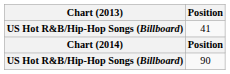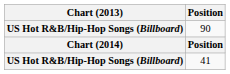 <table class="wikitable plainrowheaders" style="text-align:center">
 <tr>
 <th scope="col">Chart (2013)</th>
 <th scope="col">Position</th>
 </tr>
 <tr>
 <th scope="row">US Hot R&B/Hip-Hop Songs (<em>Billboard</em>)</th>
-<td>41</td>
+<td>90</td>
 </tr>
 <tr>
 <th scope="col">Chart (2014)</th>
 <th scope="col">Position</th>
 </tr>
 <tr>
 <th scope="row">US Hot R&B/Hip-Hop Songs (<em>Billboard</em>)</th>
-<td>90</td>
+<td>41</td>
 </tr>
 </table>
